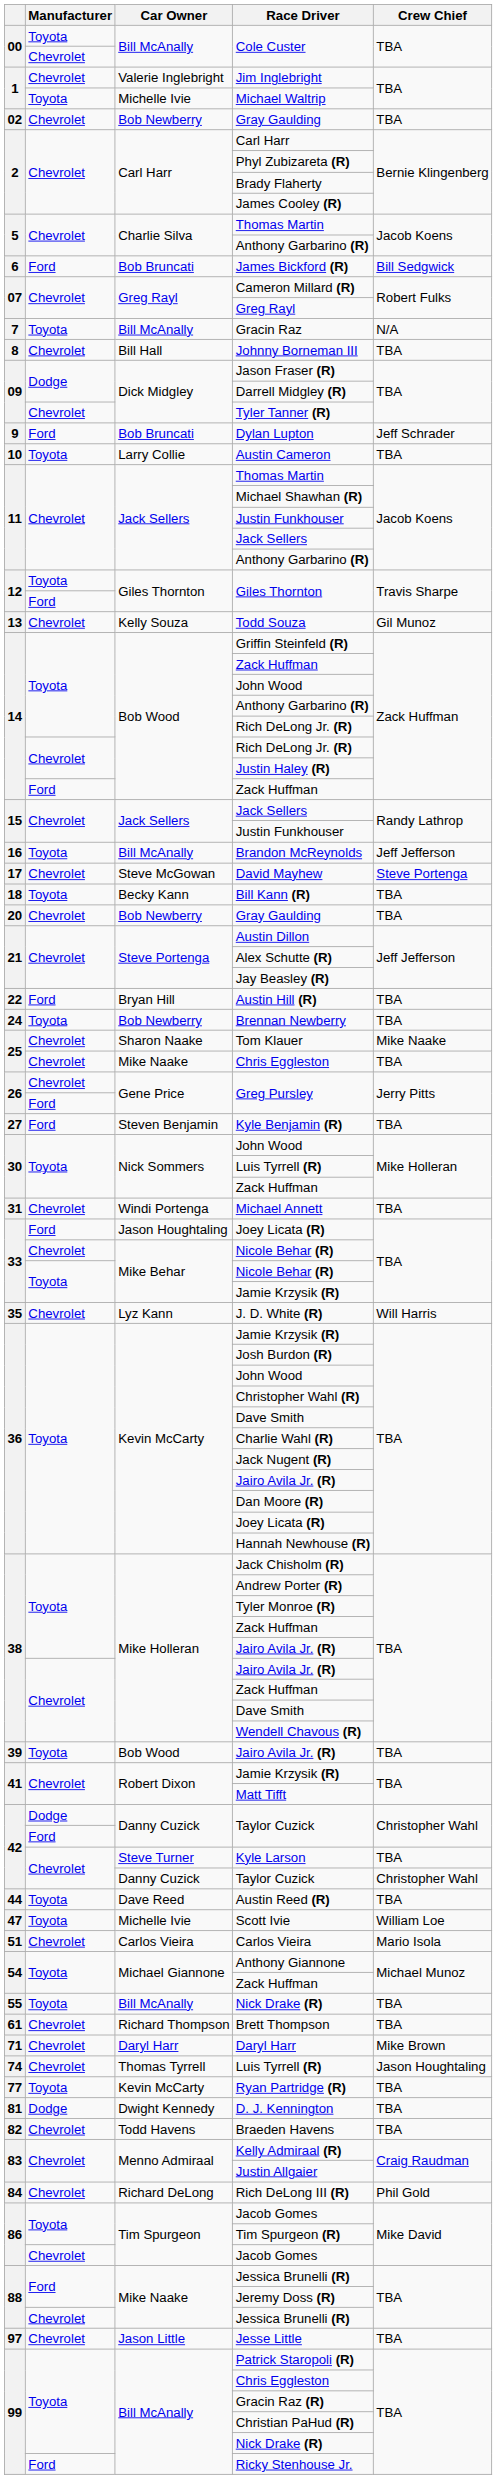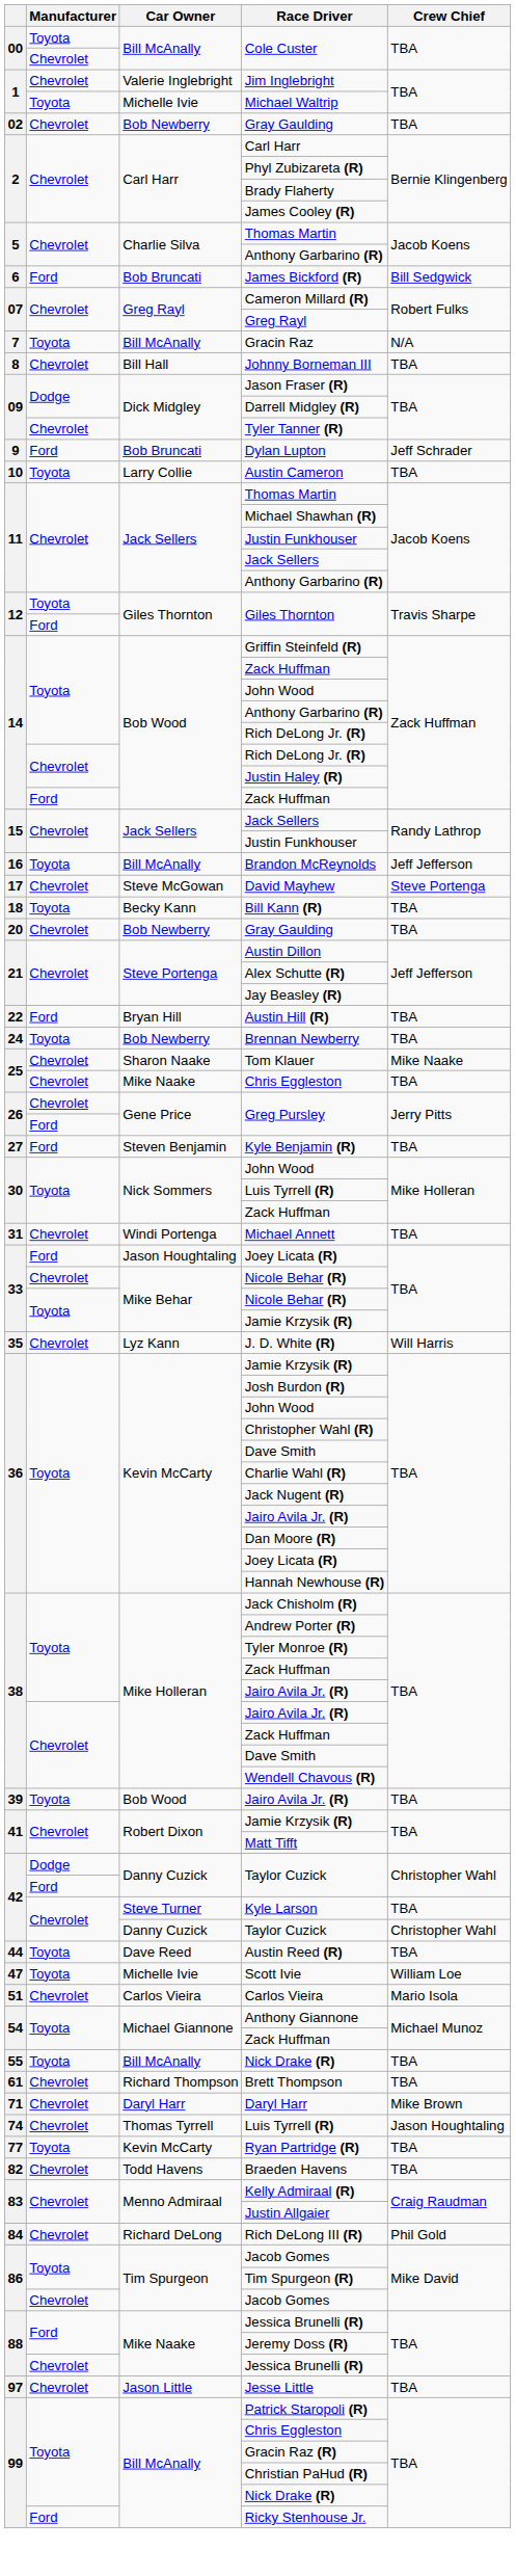 <table class="wikitable" style="font-size: 95%;">
 <tr>
 <th></th>
 <th>Manufacturer</th>
 <th>Car Owner</th>
 <th>Race Driver</th>
 <th>Crew Chief</th>
 </tr>
 <tr>
 <th rowspan=2>00</th>
 <td><a href='#'>Toyota</a> <small></small></td>
 <td rowspan=2><a href='#'>Bill McAnally</a></td>
 <td rowspan=2><a href='#'>Cole Custer</a> <small></small></td>
 <td rowspan=2>TBA</td>
 </tr>
 <tr>
 <td><a href='#'>Chevrolet</a> <small></small></td>
 </tr>
 <tr>
 <th rowspan=2>1</th>
 <td><a href='#'>Chevrolet</a> <small></small></td>
 <td>Valerie Inglebright</td>
 <td><a href='#'>Jim Inglebright</a> <small></small></td>
 <td rowspan=2>TBA</td>
 </tr>
 <tr>
 <td><a href='#'>Toyota</a> <small></small></td>
 <td>Michelle Ivie</td>
 <td><a href='#'>Michael Waltrip</a> <small></small></td>
 </tr>
 <tr>
 <th>02</th>
 <td><a href='#'>Chevrolet</a></td>
 <td><a href='#'>Bob Newberry</a></td>
 <td><a href='#'>Gray Gaulding</a> <small></small></td>
 <td>TBA</td>
 </tr>
 <tr>
 <th rowspan=4>2</th>
 <td rowspan=4><a href='#'>Chevrolet</a></td>
 <td rowspan=4>Carl Harr</td>
 <td>Carl Harr <small></small></td>
 <td rowspan=4>Bernie Klingenberg</td>
 </tr>
 <tr>
 <td>Phyl Zubizareta <strong>(R)</strong> <small></small> </td>
 </tr>
 <tr>
 <td>Brady Flaherty <small></small></td>
 </tr>
 <tr>
 <td>James Cooley <strong>(R)</strong> <small></small></td>
 </tr>
 <tr>
 <th rowspan=2>5</th>
 <td rowspan=2><a href='#'>Chevrolet</a></td>
 <td rowspan=2>Charlie Silva</td>
 <td><a href='#'>Thomas Martin</a> <small></small></td>
 <td rowspan=2>Jacob Koens</td>
 </tr>
 <tr>
 <td>Anthony Garbarino <strong>(R)</strong> <small></small></td>
 </tr>
 <tr>
 <th>6</th>
 <td><a href='#'>Ford</a></td>
 <td><a href='#'>Bob Bruncati</a></td>
 <td><a href='#'>James Bickford</a> <strong>(R)</strong> </td>
 <td><a href='#'>Bill Sedgwick</a></td>
 </tr>
 <tr>
 <th rowspan=2>07</th>
 <td rowspan=2><a href='#'>Chevrolet</a></td>
 <td rowspan=2><a href='#'>Greg Rayl</a></td>
 <td>Cameron Millard <small></small> <strong>(R)</strong></td>
 <td rowspan=2>Robert Fulks</td>
 </tr>
 <tr>
 <td><a href='#'>Greg Rayl</a> <small></small></td>
 </tr>
 <tr>
 <th>7</th>
 <td><a href='#'>Toyota</a></td>
 <td><a href='#'>Bill McAnally</a></td>
 <td>Gracin Raz <small></small></td>
 <td>N/A</td>
 </tr>
 <tr>
 <th>8</th>
 <td><a href='#'>Chevrolet</a></td>
 <td>Bill Hall</td>
 <td><a href='#'>Johnny Borneman III</a> <small></small></td>
 <td>TBA</td>
 </tr>
 <tr>
 <th rowspan=3>09</th>
 <td rowspan=2><a href='#'>Dodge</a> <small></small></td>
 <td rowspan=3>Dick Midgley</td>
 <td>Jason Fraser <strong>(R)</strong> <small></small></td>
 <td rowspan=3>TBA</td>
 </tr>
 <tr>
 <td>Darrell Midgley <strong>(R)</strong> <small></small></td>
 </tr>
 <tr>
 <td><a href='#'>Chevrolet</a> <small></small></td>
 <td><a href='#'>Tyler Tanner</a> <strong>(R)</strong> <small></small></td>
 </tr>
 <tr>
 <th>9</th>
 <td><a href='#'>Ford</a></td>
 <td><a href='#'>Bob Bruncati</a></td>
 <td><a href='#'>Dylan Lupton</a></td>
 <td>Jeff Schrader</td>
 </tr>
 <tr>
 <th>10</th>
 <td><a href='#'>Toyota</a></td>
 <td>Larry Collie</td>
 <td><a href='#'>Austin Cameron</a> <small></small></td>
 <td>TBA</td>
 </tr>
 <tr>
 <th rowspan=5>11</th>
 <td rowspan=5><a href='#'>Chevrolet</a></td>
 <td rowspan=5><a href='#'>Jack Sellers</a></td>
 <td><a href='#'>Thomas Martin</a> <small></small> </td>
 <td rowspan=5>Jacob Koens</td>
 </tr>
 <tr>
 <td>Michael Shawhan <strong>(R)</strong> <small></small></td>
 </tr>
 <tr>
 <td><a href='#'>Justin Funkhouser</a> <small></small></td>
 </tr>
 <tr>
 <td><a href='#'>Jack Sellers</a> <small></small></td>
 </tr>
 <tr>
 <td>Anthony Garbarino <strong>(R)</strong> <small></small></td>
 </tr>
 <tr>
 <th rowspan=2>12</th>
 <td><a href='#'>Toyota</a> <small></small></td>
 <td rowspan=2>Giles Thornton</td>
 <td rowspan=2><a href='#'>Giles Thornton</a> <small></small></td>
 <td rowspan=2>Travis Sharpe</td>
 </tr>
 <tr>
 <td><a href='#'>Ford</a> <small></small></td>
-</tr>
-<tr>
-<th>13</th>
-<td><a href='#'>Chevrolet</a></td>
-<td>Kelly Souza</td>
-<td><a href='#'>Todd Souza</a> <small></small></td>
-<td>Gil Munoz</td>
 </tr>
 <tr>
 <th rowspan=8>14</th>
 <td rowspan=5><a href='#'>Toyota</a><small></small></td>
 <td rowspan=8>Bob Wood</td>
 <td>Griffin Steinfeld <strong>(R)</strong> <small></small></td>
 <td rowspan=8>Zack Huffman</td>
 </tr>
 <tr>
 <td><a href='#'>Zack Huffman</a> <small></small></td>
 </tr>
 <tr>
 <td>John Wood <small></small></td>
 </tr>
 <tr>
 <td>Anthony Garbarino <strong>(R)</strong> <small></small></td>
 </tr>
 <tr>
 <td>Rich DeLong Jr. <strong>(R)</strong> <small></small></td>
 </tr>
 <tr>
 <td rowspan=2><a href='#'>Chevrolet</a> <small></small></td>
 <td>Rich DeLong Jr. <strong>(R)</strong> <small></small></td>
 </tr>
 <tr>
 <td><a href='#'>Justin Haley</a> <strong>(R)</strong> <small></small></td>
 </tr>
 <tr>
 <td><a href='#'>Ford</a> <small></small></td>
 <td>Zack Huffman <small></small></td>
 </tr>
 <tr>
 <th rowspan=2>15</th>
 <td rowspan=2><a href='#'>Chevrolet</a></td>
 <td rowspan=2><a href='#'>Jack Sellers</a></td>
 <td><a href='#'>Jack Sellers</a> <small></small> </td>
 <td rowspan=2>Randy Lathrop</td>
 </tr>
 <tr>
 <td>Justin Funkhouser <small></small></td>
 </tr>
 <tr>
 <th>16</th>
 <td><a href='#'>Toyota</a></td>
 <td><a href='#'>Bill McAnally</a></td>
 <td><a href='#'>Brandon McReynolds</a></td>
 <td>Jeff Jefferson</td>
 </tr>
 <tr>
 <th>17</th>
 <td><a href='#'>Chevrolet</a></td>
 <td>Steve McGowan</td>
 <td><a href='#'>David Mayhew</a></td>
 <td><a href='#'>Steve Portenga</a></td>
 </tr>
 <tr>
 <th>18</th>
 <td><a href='#'>Toyota</a></td>
 <td>Becky Kann</td>
 <td><a href='#'>Bill Kann</a> <strong>(R)</strong> <small> </small></td>
 <td>TBA</td>
 </tr>
 <tr>
 <th>20</th>
 <td><a href='#'>Chevrolet</a></td>
 <td><a href='#'>Bob Newberry</a></td>
 <td><a href='#'>Gray Gaulding</a> <small></small></td>
 <td>TBA</td>
 </tr>
 <tr>
 <th rowspan=3>21</th>
 <td rowspan=3><a href='#'>Chevrolet</a></td>
 <td rowspan=3><a href='#'>Steve Portenga</a></td>
 <td><a href='#'>Austin Dillon</a> <small></small></td>
 <td rowspan=3>Jeff Jefferson</td>
 </tr>
 <tr>
 <td>Alex Schutte <strong>(R)</strong> <small></small></td>
 </tr>
 <tr>
 <td>Jay Beasley <strong>(R)</strong> <small></small></td>
 </tr>
 <tr>
 <th>22</th>
 <td><a href='#'>Ford</a></td>
 <td>Bryan Hill</td>
 <td><a href='#'>Austin Hill</a> <strong>(R)</strong> <small></small></td>
 <td>TBA</td>
 </tr>
 <tr>
 <th>24</th>
 <td><a href='#'>Toyota</a> <small></small></td>
 <td><a href='#'>Bob Newberry</a></td>
 <td><a href='#'>Brennan Newberry</a> <small></small></td>
 <td>TBA</td>
 </tr>
 <tr>
 <th rowspan=2>25</th>
 <td><a href='#'>Chevrolet</a> <small></small></td>
 <td>Sharon Naake</td>
 <td>Tom Klauer <small></small></td>
 <td>Mike Naake</td>
 </tr>
 <tr>
 <td><a href='#'>Chevrolet</a></td>
 <td>Mike Naake</td>
 <td><a href='#'>Chris Eggleston</a> <small></small></td>
 <td>TBA</td>
 </tr>
 <tr>
 <th rowspan=2>26</th>
 <td><a href='#'>Chevrolet</a> <small></small></td>
 <td rowspan=2>Gene Price</td>
 <td rowspan=2><a href='#'>Greg Pursley</a></td>
 <td rowspan=2>Jerry Pitts</td>
 </tr>
 <tr>
 <td><a href='#'>Ford</a> <small></small></td>
 </tr>
 <tr>
 <th>27</th>
 <td><a href='#'>Ford</a></td>
 <td>Steven Benjamin</td>
 <td><a href='#'>Kyle Benjamin</a> <strong>(R)</strong> <small></small></td>
 <td>TBA</td>
 </tr>
 <tr>
 <th rowspan=3>30</th>
 <td rowspan=3><a href='#'>Toyota</a></td>
 <td rowspan=3>Nick Sommers</td>
 <td>John Wood <small></small></td>
 <td rowspan=3>Mike Holleran</td>
 </tr>
 <tr>
 <td>Luis Tyrrell <strong>(R)</strong> <small></small></td>
 </tr>
 <tr>
 <td>Zack Huffman <small></small></td>
 </tr>
 <tr>
 <th>31</th>
 <td><a href='#'>Chevrolet</a></td>
 <td>Windi Portenga</td>
 <td><a href='#'>Michael Annett</a> <small></small></td>
 <td>TBA</td>
 </tr>
 <tr>
 <th rowspan=4>33</th>
 <td><a href='#'>Ford</a> <small></small></td>
 <td>Jason Houghtaling</td>
 <td>Joey Licata <strong>(R)</strong> <small></small></td>
 <td rowspan=4>TBA</td>
 </tr>
 <tr>
 <td><a href='#'>Chevrolet</a><small></small></td>
 <td rowspan=3>Mike Behar</td>
 <td><a href='#'>Nicole Behar</a> <strong>(R)</strong> <small></small></td>
 </tr>
 <tr>
 <td rowspan=2><a href='#'>Toyota</a> <small></small></td>
 <td><a href='#'>Nicole Behar</a> <strong>(R)</strong> <small></small></td>
 </tr>
 <tr>
 <td>Jamie Krzysik <strong>(R)</strong> <small></small></td>
 </tr>
 <tr>
 <th>35</th>
 <td><a href='#'>Chevrolet</a></td>
 <td>Lyz Kann</td>
 <td>J. D. White <strong>(R)</strong> <small></small></td>
 <td>Will Harris</td>
 </tr>
 <tr>
 <th rowspan=11>36</th>
 <td rowspan=11><a href='#'>Toyota</a></td>
 <td rowspan=11>Kevin McCarty</td>
 <td>Jamie Krzysik <strong>(R)</strong> <small></small></td>
 <td rowspan=11>TBA</td>
 </tr>
 <tr>
 <td>Josh Burdon <strong>(R)</strong> <small></small></td>
 </tr>
 <tr>
 <td>John Wood <small></small></td>
 </tr>
 <tr>
 <td>Christopher Wahl <strong>(R)</strong> <small></small></td>
 </tr>
 <tr>
 <td>Dave Smith <small></small></td>
 </tr>
 <tr>
 <td>Charlie Wahl <strong>(R)</strong> <small></small></td>
 </tr>
 <tr>
 <td>Jack Nugent <strong>(R)</strong> <small></small></td>
 </tr>
 <tr>
 <td><a href='#'>Jairo Avila Jr.</a> <strong>(R)</strong> <small></small></td>
 </tr>
 <tr>
 <td>Dan Moore <strong>(R)</strong> <small></small></td>
 </tr>
 <tr>
 <td>Joey Licata <strong>(R)</strong> <small></small></td>
 </tr>
 <tr>
 <td>Hannah Newhouse <strong>(R)</strong> <small></small></td>
 </tr>
 <tr>
 <th rowspan=9>38</th>
 <td rowspan=5><a href='#'>Toyota</a><small></small></td>
 <td rowspan=9>Mike Holleran</td>
 <td>Jack Chisholm <strong>(R)</strong> <small></small></td>
 <td rowspan=9>TBA</td>
 </tr>
 <tr>
 <td>Andrew Porter <strong>(R)</strong> <small></small></td>
 </tr>
 <tr>
 <td>Tyler Monroe <strong>(R)</strong> <small></small></td>
 </tr>
 <tr>
 <td>Zack Huffman <small></small></td>
 </tr>
 <tr>
 <td><a href='#'>Jairo Avila Jr.</a> <strong>(R)</strong> <small></small></td>
 </tr>
 <tr>
 <td rowspan=4><a href='#'>Chevrolet</a> <small></small></td>
 <td><a href='#'>Jairo Avila Jr.</a> <strong>(R)</strong> <small></small></td>
 </tr>
 <tr>
 <td>Zack Huffman <small></small></td>
 </tr>
 <tr>
 <td>Dave Smith <small></small></td>
 </tr>
 <tr>
 <td><a href='#'>Wendell Chavous</a> <strong>(R)</strong> <small></small></td>
 </tr>
 <tr>
 <th>39</th>
 <td><a href='#'>Toyota</a></td>
 <td>Bob Wood</td>
 <td><a href='#'>Jairo Avila Jr.</a> <strong>(R)</strong> <small></small></td>
 <td>TBA</td>
 </tr>
 <tr>
 <th rowspan=2>41</th>
 <td rowspan=2><a href='#'>Chevrolet</a></td>
 <td rowspan=2>Robert Dixon</td>
 <td>Jamie Krzysik <strong>(R)</strong> <small></small></td>
 <td rowspan=2>TBA</td>
 </tr>
 <tr>
 <td><a href='#'>Matt Tifft</a> <small></small></td>
 </tr>
 <tr>
 <th rowspan=4>42</th>
 <td><a href='#'>Dodge</a> <small></small></td>
 <td rowspan=2>Danny Cuzick</td>
 <td rowspan=2>Taylor Cuzick <small></small></td>
 <td rowspan=2>Christopher Wahl</td>
 </tr>
 <tr>
 <td><a href='#'>Ford</a> <small></small></td>
 </tr>
 <tr>
 <td rowspan=2><a href='#'>Chevrolet</a> <small></small></td>
 <td><a href='#'>Steve Turner</a></td>
 <td><a href='#'>Kyle Larson</a> <small></small></td>
 <td>TBA</td>
 </tr>
 <tr>
 <td>Danny Cuzick</td>
 <td>Taylor Cuzick <small></small></td>
 <td>Christopher Wahl</td>
 </tr>
 <tr>
 <th>44</th>
 <td><a href='#'>Toyota</a></td>
 <td>Dave Reed</td>
 <td>Austin Reed <strong>(R)</strong> <small></small></td>
 <td>TBA</td>
 </tr>
 <tr>
 <th>47</th>
 <td><a href='#'>Toyota</a></td>
 <td>Michelle Ivie</td>
 <td>Scott Ivie <small></small></td>
 <td>William Loe</td>
 </tr>
 <tr>
 <th>51</th>
 <td><a href='#'>Chevrolet</a></td>
 <td>Carlos Vieira</td>
 <td>Carlos Vieira <small></small></td>
 <td>Mario Isola</td>
 </tr>
 <tr>
 <th rowspan=2>54</th>
 <td rowspan=2><a href='#'>Toyota</a></td>
 <td rowspan=2>Michael Giannone</td>
 <td>Anthony Giannone <small></small></td>
 <td rowspan=2>Michael Munoz</td>
 </tr>
 <tr>
 <td>Zack Huffman <small></small></td>
 </tr>
 <tr>
 <th>55</th>
 <td><a href='#'>Toyota</a></td>
 <td><a href='#'>Bill McAnally</a></td>
 <td><a href='#'>Nick Drake</a> <strong>(R)</strong> <small></small></td>
 <td>TBA</td>
 </tr>
 <tr>
 <th>61</th>
 <td><a href='#'>Chevrolet</a></td>
 <td>Richard Thompson</td>
 <td>Brett Thompson <small></small></td>
 <td>TBA</td>
 </tr>
 <tr>
 <th>71</th>
 <td><a href='#'>Chevrolet</a></td>
 <td><a href='#'>Daryl Harr</a></td>
 <td><a href='#'>Daryl Harr</a> <small></small></td>
 <td>Mike Brown</td>
 </tr>
 <tr>
 <th>74</th>
 <td><a href='#'>Chevrolet</a></td>
 <td>Thomas Tyrrell</td>
 <td>Luis Tyrrell <strong>(R)</strong> <small></small></td>
 <td>Jason Houghtaling</td>
 </tr>
 <tr>
 <th>77</th>
 <td><a href='#'>Toyota</a></td>
 <td>Kevin McCarty</td>
 <td><a href='#'>Ryan Partridge</a> <strong>(R)</strong> <small></small></td>
 <td>TBA</td>
 </tr>
 <tr>
-<th>81</th>
-<td><a href='#'>Dodge</a></td>
-<td>Dwight Kennedy</td>
-<td><a href='#'>D. J. Kennington</a> <small></small></td>
-<td>TBA</td>
-</tr>
-<tr>
 <th>82</th>
 <td><a href='#'>Chevrolet</a></td>
 <td>Todd Havens</td>
 <td>Braeden Havens <small></small></td>
 <td>TBA</td>
 </tr>
 <tr>
 <th rowspan=2>83</th>
 <td rowspan=2><a href='#'>Chevrolet</a></td>
 <td rowspan=2>Menno Admiraal</td>
 <td><a href='#'>Kelly Admiraal</a> <strong>(R)</strong> <small></small></td>
 <td rowspan=2><a href='#'>Craig Raudman</a></td>
 </tr>
 <tr>
 <td><a href='#'>Justin Allgaier</a> <small></small></td>
 </tr>
 <tr>
 <th>84</th>
 <td><a href='#'>Chevrolet</a></td>
 <td>Richard DeLong</td>
 <td>Rich DeLong III <strong>(R)</strong></td>
 <td>Phil Gold</td>
 </tr>
 <tr>
 <th rowspan=3>86</th>
 <td rowspan=2><a href='#'>Toyota</a> <small></small></td>
 <td rowspan=3>Tim Spurgeon</td>
 <td>Jacob Gomes <small></small></td>
 <td rowspan=3>Mike David</td>
 </tr>
 <tr>
 <td>Tim Spurgeon <strong>(R)</strong> <small></small></td>
 </tr>
 <tr>
 <td><a href='#'>Chevrolet</a> <small></small></td>
 <td>Jacob Gomes <small></small></td>
 </tr>
 <tr>
 <th rowspan=3>88</th>
 <td rowspan=2><a href='#'>Ford</a><small></small></td>
 <td rowspan=3>Mike Naake</td>
 <td>Jessica Brunelli <strong>(R)</strong> <small></small></td>
 <td rowspan=3>TBA</td>
 </tr>
 <tr>
 <td>Jeremy Doss <strong>(R)</strong> <small></small></td>
 </tr>
 <tr>
 <td><a href='#'>Chevrolet</a> <small></small></td>
 <td>Jessica Brunelli <strong>(R)</strong> <small></small></td>
 </tr>
 <tr>
 <th>97</th>
 <td><a href='#'>Chevrolet</a></td>
 <td><a href='#'>Jason Little</a></td>
 <td><a href='#'>Jesse Little</a> <small></small></td>
 <td>TBA</td>
 </tr>
 <tr>
 <th rowspan=6>99</th>
 <td rowspan=5><a href='#'>Toyota</a> <small></small></td>
 <td rowspan=6><a href='#'>Bill McAnally</a></td>
 <td><a href='#'>Patrick Staropoli</a> <strong>(R)</strong> <small></small></td>
 <td rowspan=6>TBA</td>
 </tr>
 <tr>
 <td><a href='#'>Chris Eggleston</a> <small></small></td>
 </tr>
 <tr>
 <td>Gracin Raz <strong>(R)</strong> <small></small></td>
 </tr>
 <tr>
 <td>Christian PaHud <strong>(R)</strong> <small></small></td>
 </tr>
 <tr>
 <td><a href='#'>Nick Drake</a> <strong>(R)</strong> <small></small></td>
 </tr>
 <tr>
 <td><a href='#'>Ford</a> <small></small></td>
 <td><a href='#'>Ricky Stenhouse Jr.</a> <small></small></td>
 </tr>
 </table>
